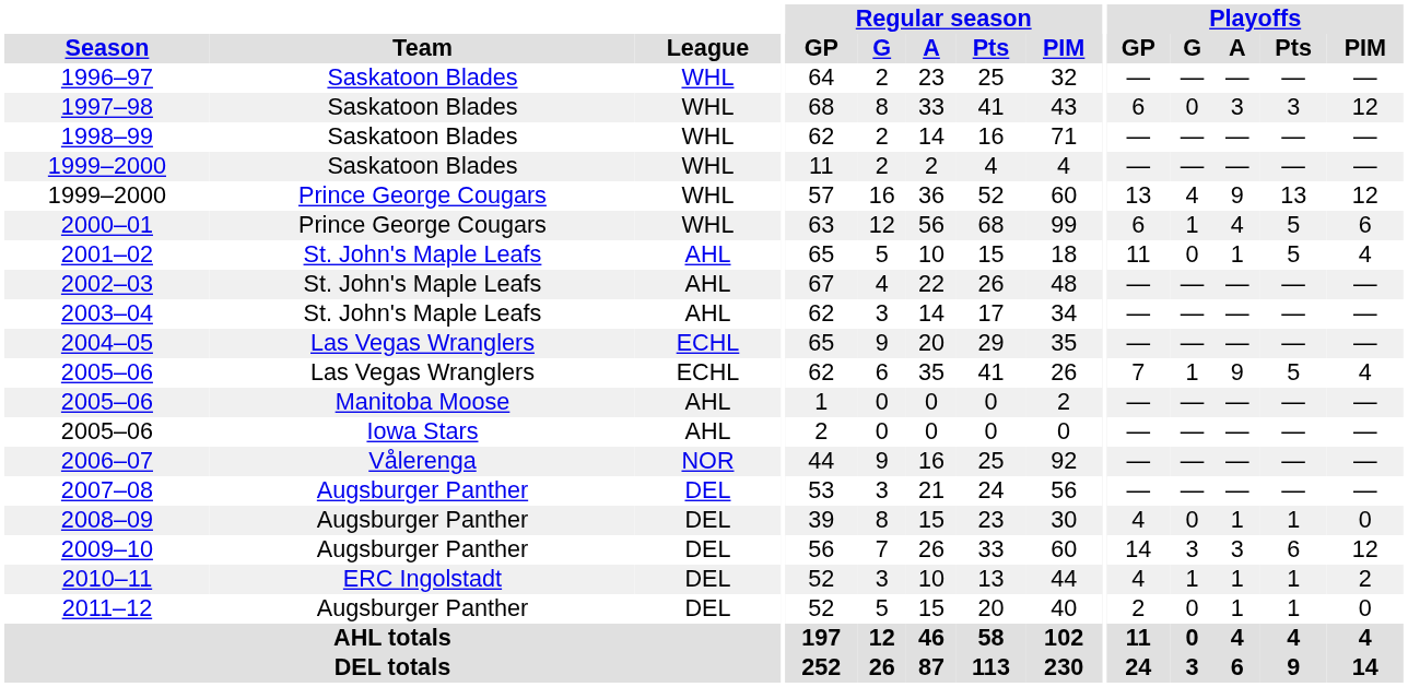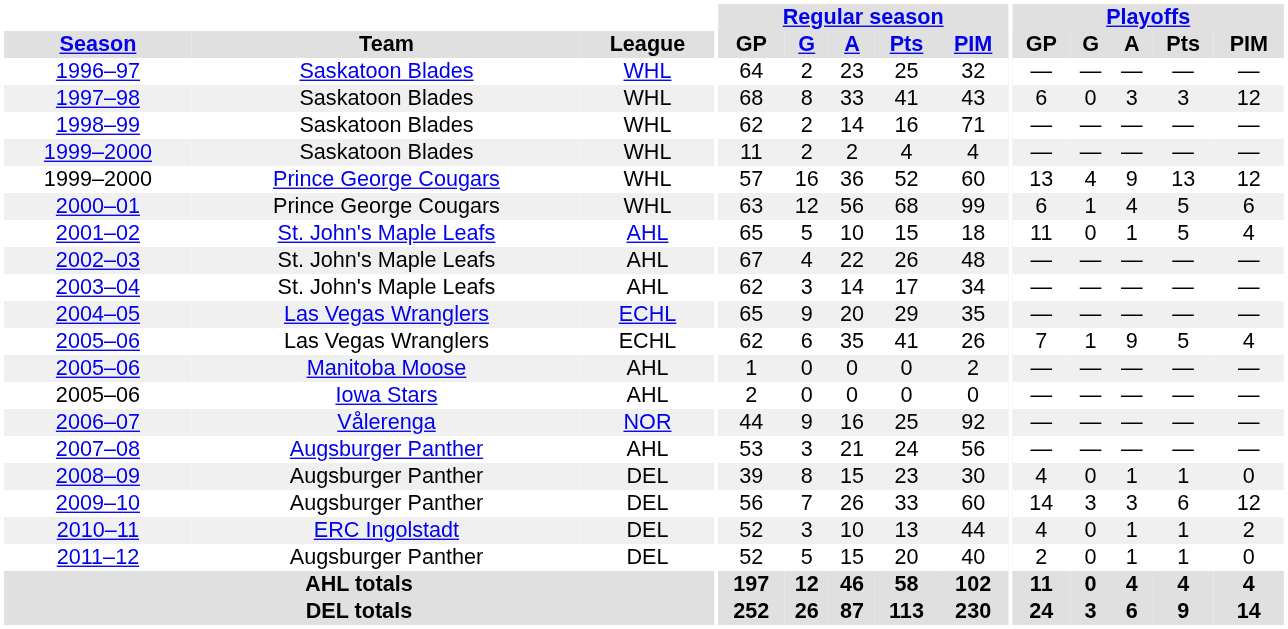 <table border="0" cellpadding="1" cellspacing="0" style="text-align:center; width:75%">
 <tr bgcolor="#e0e0e0">
 <th colspan="3" bgcolor="#ffffff"></th>
 <th rowspan="99" bgcolor="#ffffff"></th>
 <th colspan="5"><a href='#'>Regular season</a></th>
 <th rowspan="99" bgcolor="#ffffff"></th>
 <th colspan="5"><a href='#'>Playoffs</a></th>
 </tr>
 <tr bgcolor="#e0e0e0">
 <th><a href='#'>Season</a></th>
 <th>Team</th>
 <th>League</th>
 <th>GP</th>
 <th><a href='#'>G</a></th>
 <th><a href='#'>A</a></th>
 <th><a href='#'>Pts</a></th>
 <th><a href='#'>PIM</a></th>
 <th>GP</th>
 <th>G</th>
 <th>A</th>
 <th>Pts</th>
 <th>PIM</th>
 </tr>
 <tr>
 <td><a href='#'>1996–97</a></td>
 <td><a href='#'>Saskatoon Blades</a></td>
 <td><a href='#'>WHL</a></td>
 <td>64</td>
 <td>2</td>
 <td>23</td>
 <td>25</td>
 <td>32</td>
 <td>—</td>
 <td>—</td>
 <td>—</td>
 <td>—</td>
 <td>—</td>
 </tr>
 <tr bgcolor="#f0f0f0">
 <td><a href='#'>1997–98</a></td>
 <td>Saskatoon Blades</td>
 <td>WHL</td>
 <td>68</td>
 <td>8</td>
 <td>33</td>
 <td>41</td>
 <td>43</td>
 <td>6</td>
 <td>0</td>
 <td>3</td>
 <td>3</td>
 <td>12</td>
 </tr>
 <tr>
 <td><a href='#'>1998–99</a></td>
 <td>Saskatoon Blades</td>
 <td>WHL</td>
 <td>62</td>
 <td>2</td>
 <td>14</td>
 <td>16</td>
 <td>71</td>
 <td>—</td>
 <td>—</td>
 <td>—</td>
 <td>—</td>
 <td>—</td>
 </tr>
 <tr bgcolor="#f0f0f0">
 <td><a href='#'>1999–2000</a></td>
 <td>Saskatoon Blades</td>
 <td>WHL</td>
 <td>11</td>
 <td>2</td>
 <td>2</td>
 <td>4</td>
 <td>4</td>
 <td>—</td>
 <td>—</td>
 <td>—</td>
 <td>—</td>
 <td>—</td>
 </tr>
 <tr>
 <td>1999–2000</td>
 <td><a href='#'>Prince George Cougars</a></td>
 <td>WHL</td>
 <td>57</td>
 <td>16</td>
 <td>36</td>
 <td>52</td>
 <td>60</td>
 <td>13</td>
 <td>4</td>
 <td>9</td>
 <td>13</td>
 <td>12</td>
 </tr>
 <tr bgcolor="#f0f0f0">
 <td><a href='#'>2000–01</a></td>
 <td>Prince George Cougars</td>
 <td>WHL</td>
 <td>63</td>
 <td>12</td>
 <td>56</td>
 <td>68</td>
 <td>99</td>
 <td>6</td>
 <td>1</td>
 <td>4</td>
 <td>5</td>
 <td>6</td>
 </tr>
 <tr>
 <td><a href='#'>2001–02</a></td>
 <td><a href='#'>St. John's Maple Leafs</a></td>
 <td><a href='#'>AHL</a></td>
 <td>65</td>
 <td>5</td>
 <td>10</td>
 <td>15</td>
 <td>18</td>
 <td>11</td>
 <td>0</td>
 <td>1</td>
 <td>5</td>
 <td>4</td>
 </tr>
 <tr bgcolor="#f0f0f0">
 <td><a href='#'>2002–03</a></td>
 <td>St. John's Maple Leafs</td>
 <td>AHL</td>
 <td>67</td>
 <td>4</td>
 <td>22</td>
 <td>26</td>
 <td>48</td>
 <td>—</td>
 <td>—</td>
 <td>—</td>
 <td>—</td>
 <td>—</td>
 </tr>
 <tr>
 <td><a href='#'>2003–04</a></td>
 <td>St. John's Maple Leafs</td>
 <td>AHL</td>
 <td>62</td>
 <td>3</td>
 <td>14</td>
 <td>17</td>
 <td>34</td>
 <td>—</td>
 <td>—</td>
 <td>—</td>
 <td>—</td>
 <td>—</td>
 </tr>
 <tr bgcolor="#f0f0f0">
 <td><a href='#'>2004–05</a></td>
 <td><a href='#'>Las Vegas Wranglers</a></td>
 <td><a href='#'>ECHL</a></td>
 <td>65</td>
 <td>9</td>
 <td>20</td>
 <td>29</td>
 <td>35</td>
 <td>—</td>
 <td>—</td>
 <td>—</td>
 <td>—</td>
 <td>—</td>
 </tr>
 <tr>
 <td><a href='#'>2005–06</a></td>
 <td>Las Vegas Wranglers</td>
 <td>ECHL</td>
 <td>62</td>
 <td>6</td>
 <td>35</td>
 <td>41</td>
 <td>26</td>
 <td>7</td>
 <td>1</td>
 <td>9</td>
 <td>5</td>
 <td>4</td>
 </tr>
 <tr bgcolor="#f0f0f0">
 <td><a href='#'>2005–06</a></td>
 <td><a href='#'>Manitoba Moose</a></td>
 <td>AHL</td>
 <td>1</td>
 <td>0</td>
 <td>0</td>
 <td>0</td>
 <td>2</td>
 <td>—</td>
 <td>—</td>
 <td>—</td>
 <td>—</td>
 <td>—</td>
 </tr>
 <tr>
 <td>2005–06</td>
 <td><a href='#'>Iowa Stars</a></td>
 <td>AHL</td>
 <td>2</td>
 <td>0</td>
 <td>0</td>
 <td>0</td>
 <td>0</td>
 <td>—</td>
 <td>—</td>
 <td>—</td>
 <td>—</td>
 <td>—</td>
 </tr>
 <tr bgcolor="#f0f0f0">
 <td><a href='#'>2006–07</a></td>
 <td><a href='#'>Vålerenga</a></td>
 <td><a href='#'>NOR</a></td>
 <td>44</td>
 <td>9</td>
 <td>16</td>
 <td>25</td>
 <td>92</td>
 <td>—</td>
 <td>—</td>
 <td>—</td>
 <td>—</td>
 <td>—</td>
 </tr>
 <tr>
 <td><a href='#'>2007–08</a></td>
 <td><a href='#'>Augsburger Panther</a></td>
-<td><a href='#'>DEL</a></td>
+<td>AHL</td>
 <td>53</td>
 <td>3</td>
 <td>21</td>
 <td>24</td>
 <td>56</td>
 <td>—</td>
 <td>—</td>
 <td>—</td>
 <td>—</td>
 <td>—</td>
 </tr>
 <tr bgcolor="#f0f0f0">
 <td><a href='#'>2008–09</a></td>
 <td>Augsburger Panther</td>
 <td>DEL</td>
 <td>39</td>
 <td>8</td>
 <td>15</td>
 <td>23</td>
 <td>30</td>
 <td>4</td>
 <td>0</td>
 <td>1</td>
 <td>1</td>
 <td>0</td>
 </tr>
 <tr>
 <td><a href='#'>2009–10</a></td>
 <td>Augsburger Panther</td>
 <td>DEL</td>
 <td>56</td>
 <td>7</td>
 <td>26</td>
 <td>33</td>
 <td>60</td>
 <td>14</td>
 <td>3</td>
 <td>3</td>
 <td>6</td>
 <td>12</td>
 </tr>
 <tr bgcolor="#f0f0f0">
 <td><a href='#'>2010–11</a></td>
 <td><a href='#'>ERC Ingolstadt</a></td>
 <td>DEL</td>
 <td>52</td>
 <td>3</td>
 <td>10</td>
 <td>13</td>
 <td>44</td>
 <td>4</td>
-<td>1</td>
+<td>0</td>
 <td>1</td>
 <td>1</td>
 <td>2</td>
 </tr>
 <tr>
 <td><a href='#'>2011–12</a></td>
 <td>Augsburger Panther</td>
 <td>DEL</td>
 <td>52</td>
 <td>5</td>
 <td>15</td>
 <td>20</td>
 <td>40</td>
 <td>2</td>
 <td>0</td>
 <td>1</td>
 <td>1</td>
 <td>0</td>
 </tr>
 <tr bgcolor="#e0e0e0">
 <th colspan="3">AHL totals</th>
 <th>197</th>
 <th>12</th>
 <th>46</th>
 <th>58</th>
 <th>102</th>
 <th>11</th>
 <th>0</th>
 <th>4</th>
 <th>4</th>
 <th>4</th>
 </tr>
 <tr bgcolor="#e0e0e0">
 <th colspan="3">DEL totals</th>
 <th>252</th>
 <th>26</th>
 <th>87</th>
 <th>113</th>
 <th>230</th>
 <th>24</th>
 <th>3</th>
 <th>6</th>
 <th>9</th>
 <th>14</th>
 </tr>
 </table>
